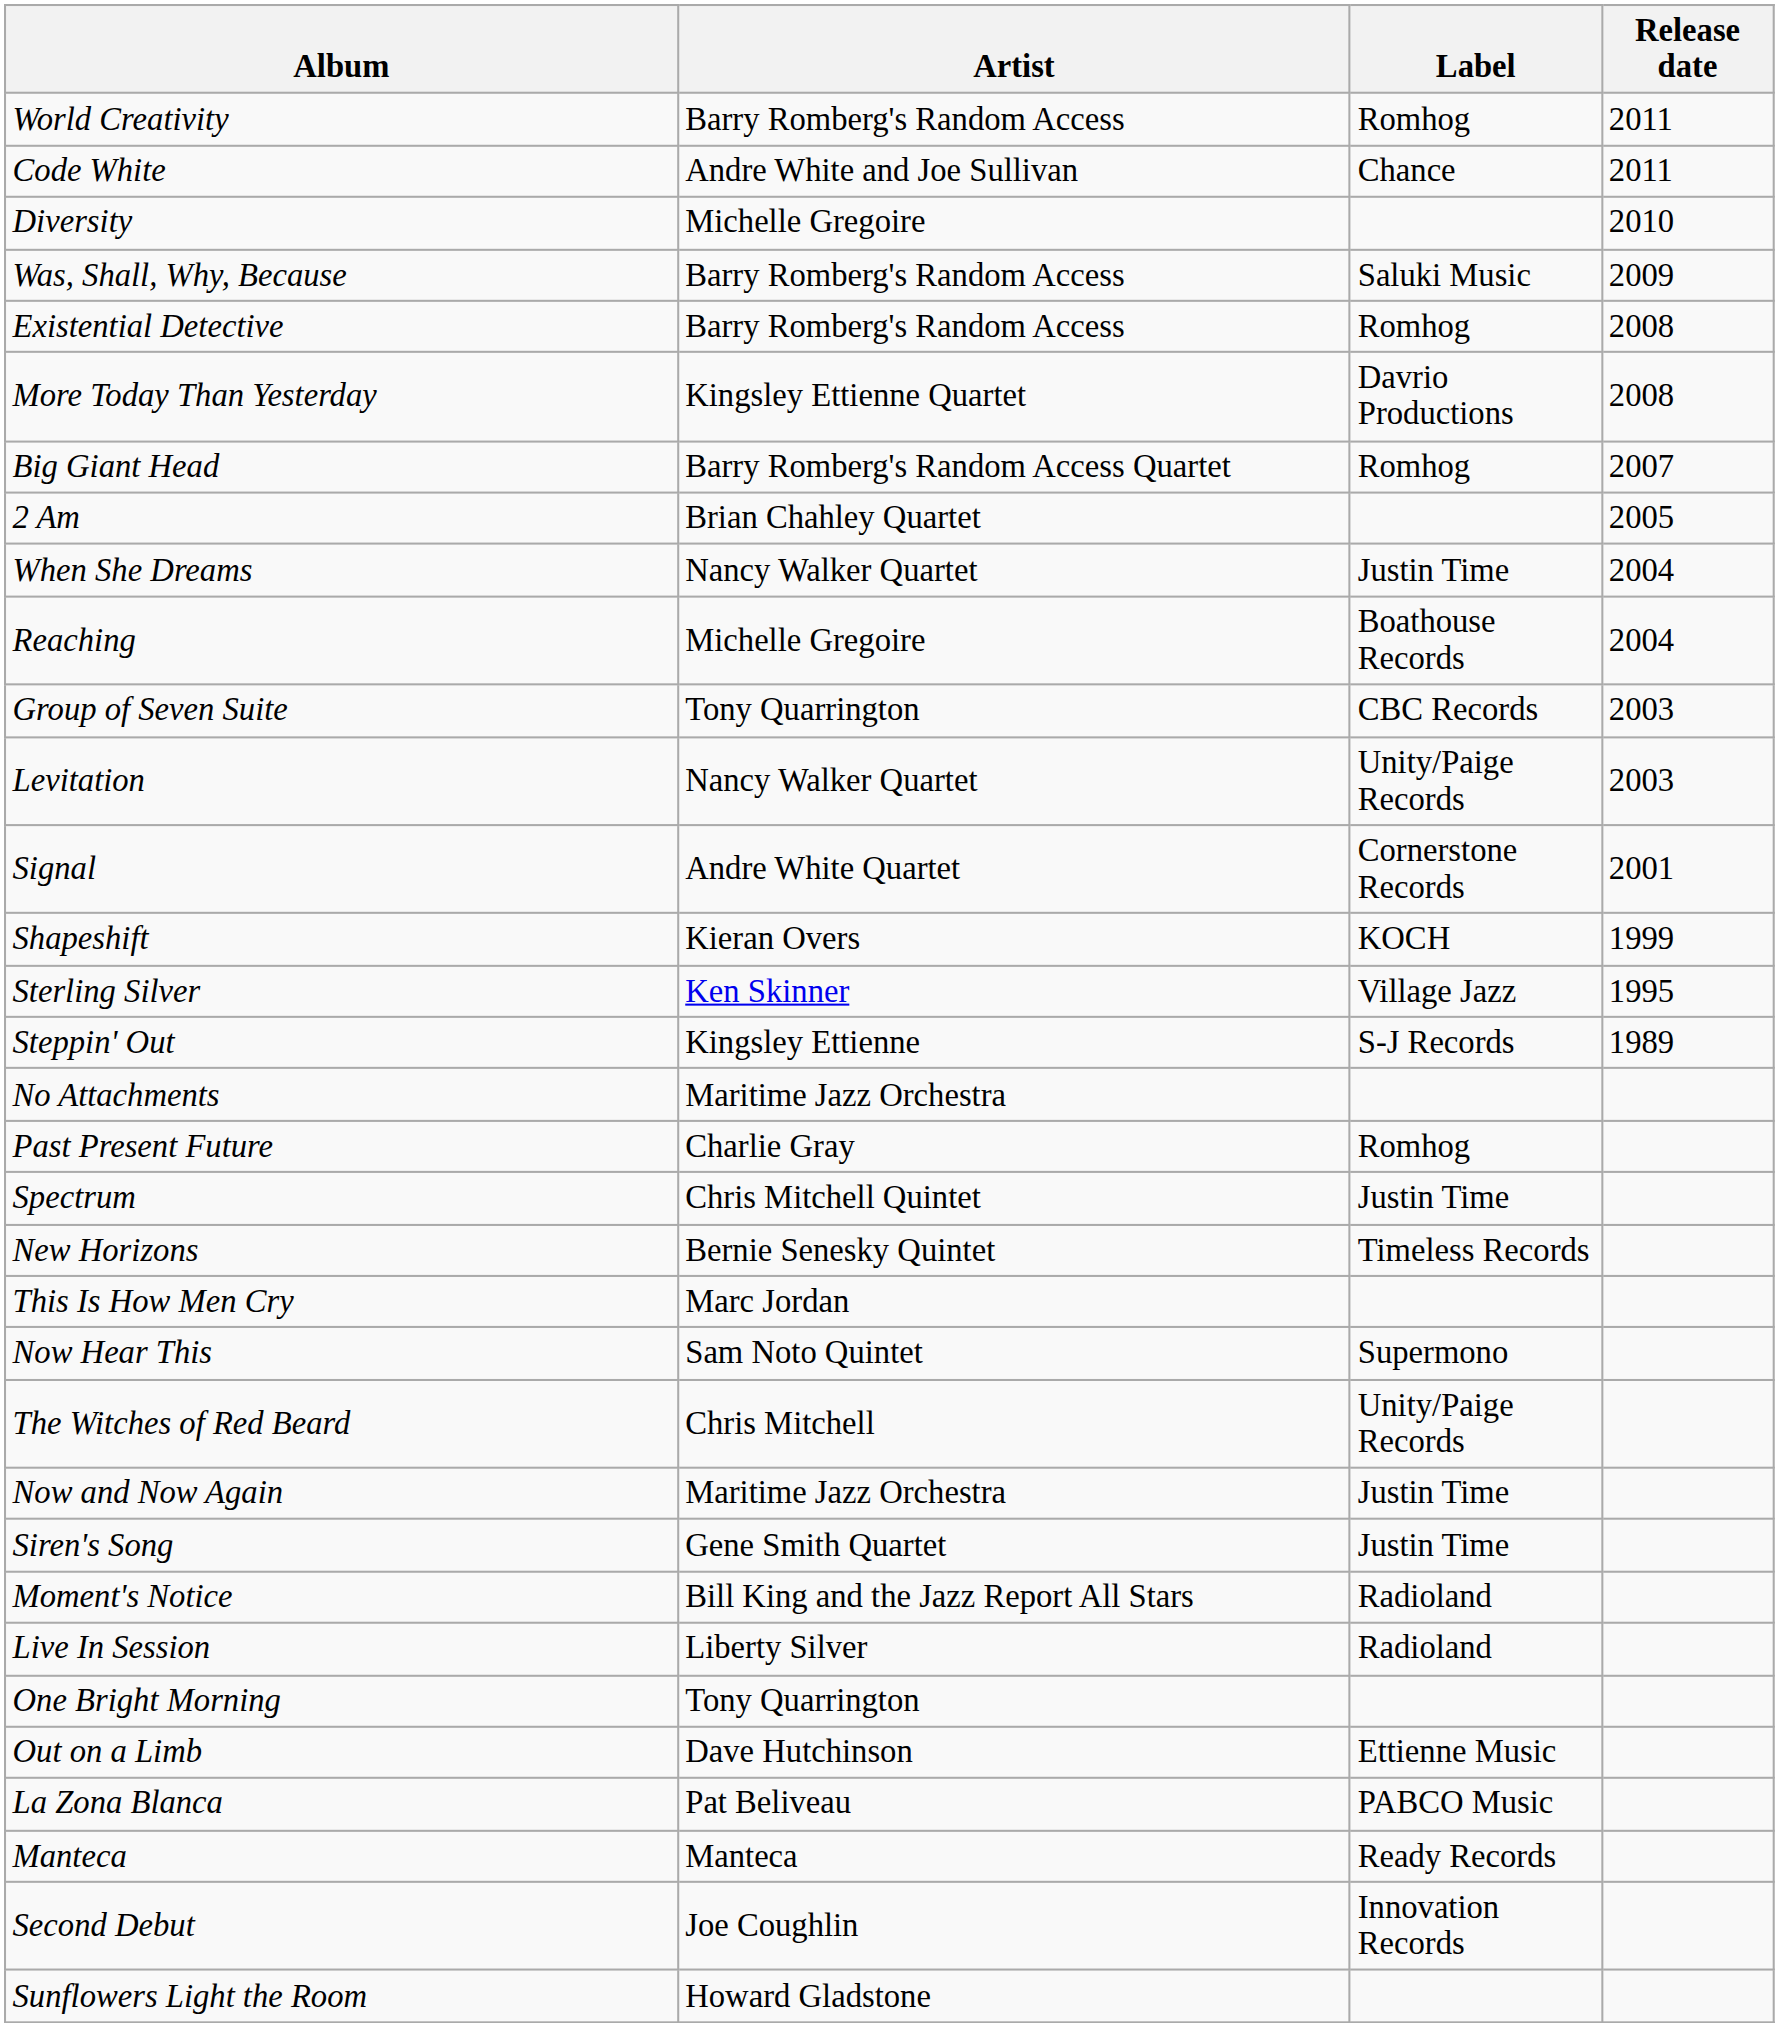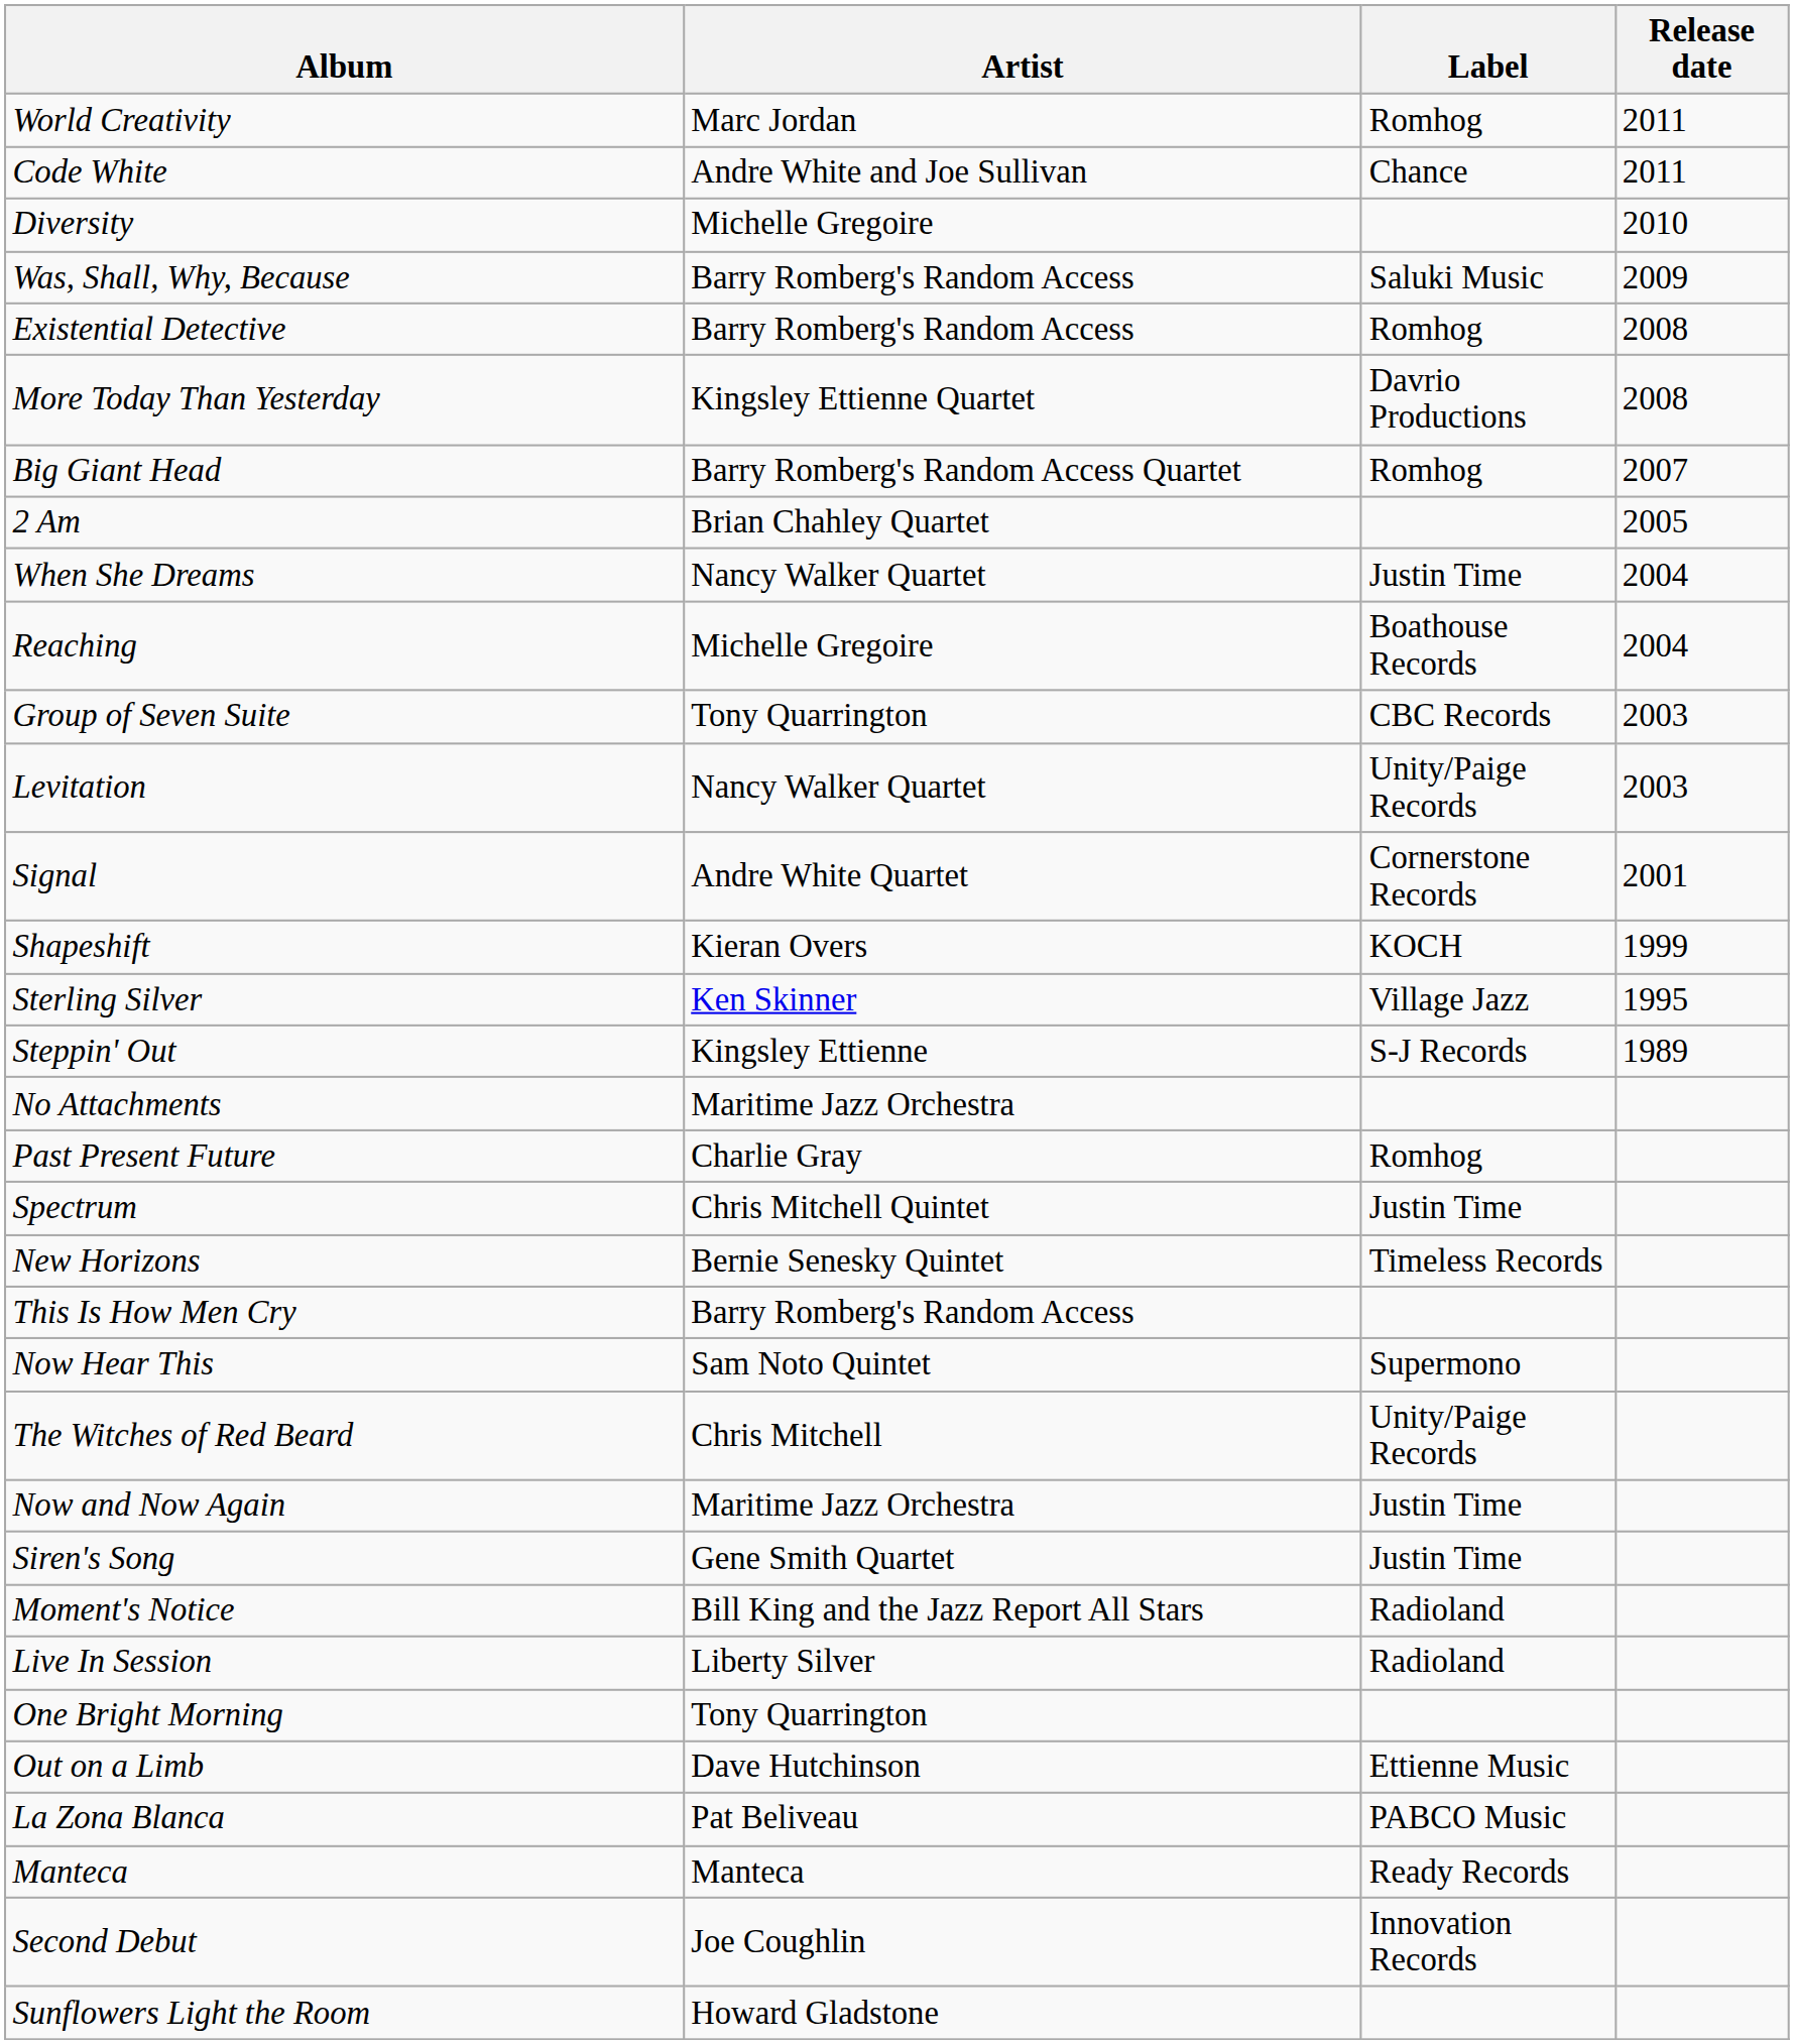 <table class="wikitable sortable">
 <tr>
 <th style="vertical-align:bottom; text-align:center; width:350px;">Album</th>
 <th style="vertical-align:bottom; text-align:center; width:350px;">Artist</th>
 <th style="vertical-align:bottom; text-align:center; width:120px;">Label</th>
 <th style="vertical-align:bottom; text-align:center; width:80px;">Release date</th>
 </tr>
 <tr>
 <td><em>World Creativity</em></td>
-<td>Barry Romberg's Random Access</td>
+<td>Marc Jordan</td>
 <td>Romhog</td>
 <td>2011</td>
 </tr>
 <tr>
 <td><em>Code White</em></td>
 <td>Andre White and Joe Sullivan</td>
 <td>Chance</td>
 <td>2011</td>
 </tr>
 <tr>
 <td><em>Diversity</em></td>
 <td>Michelle Gregoire</td>
 <td></td>
 <td>2010</td>
 </tr>
 <tr>
 <td><em>Was, Shall, Why, Because</em></td>
 <td>Barry Romberg's Random Access</td>
 <td>Saluki Music</td>
 <td>2009</td>
 </tr>
 <tr>
 <td><em>Existential Detective</em></td>
 <td>Barry Romberg's Random Access</td>
 <td>Romhog</td>
 <td>2008</td>
 </tr>
 <tr>
 <td><em>More Today Than Yesterday</em></td>
 <td>Kingsley Ettienne Quartet</td>
 <td>Davrio Productions</td>
 <td>2008</td>
 </tr>
 <tr>
 <td><em>Big Giant Head</em></td>
 <td>Barry Romberg's Random Access Quartet</td>
 <td>Romhog</td>
 <td>2007</td>
 </tr>
 <tr>
 <td><em>2 Am</em></td>
 <td>Brian Chahley Quartet</td>
 <td></td>
 <td>2005</td>
 </tr>
 <tr>
 <td><em>When She Dreams</em></td>
 <td>Nancy Walker Quartet</td>
 <td>Justin Time</td>
 <td>2004</td>
 </tr>
 <tr>
 <td><em>Reaching</em></td>
 <td>Michelle Gregoire</td>
 <td>Boathouse Records</td>
 <td>2004</td>
 </tr>
 <tr>
 <td><em>Group of Seven Suite</em></td>
 <td>Tony Quarrington</td>
 <td>CBC Records</td>
 <td>2003</td>
 </tr>
 <tr>
 <td><em>Levitation</em></td>
 <td>Nancy Walker Quartet</td>
 <td>Unity/Paige Records</td>
 <td>2003</td>
 </tr>
 <tr>
 <td><em>Signal</em></td>
 <td>Andre White Quartet</td>
 <td>Cornerstone Records</td>
 <td>2001</td>
 </tr>
 <tr>
 <td><em>Shapeshift</em></td>
 <td>Kieran Overs</td>
 <td>KOCH</td>
 <td>1999</td>
 </tr>
 <tr>
 <td><em>Sterling Silver</em></td>
 <td><a href='#'>Ken Skinner</a></td>
 <td>Village Jazz</td>
 <td>1995</td>
 </tr>
 <tr>
 <td><em>Steppin' Out</em></td>
 <td>Kingsley Ettienne</td>
 <td>S-J Records</td>
 <td>1989</td>
 </tr>
 <tr>
 <td><em>No Attachments</em></td>
 <td>Maritime Jazz Orchestra</td>
 <td></td>
 <td></td>
 </tr>
 <tr>
 <td><em>Past Present Future</em></td>
 <td>Charlie Gray</td>
 <td>Romhog</td>
 <td></td>
 </tr>
 <tr>
 <td><em>Spectrum</em></td>
 <td>Chris Mitchell Quintet</td>
 <td>Justin Time</td>
 <td></td>
 </tr>
 <tr>
 <td><em>New Horizons</em></td>
 <td>Bernie Senesky Quintet</td>
 <td>Timeless Records</td>
 <td></td>
 </tr>
 <tr>
 <td><em>This Is How Men Cry</em></td>
-<td>Marc Jordan</td>
+<td>Barry Romberg's Random Access</td>
 <td></td>
 <td></td>
 </tr>
 <tr>
 <td><em>Now Hear This</em></td>
 <td>Sam Noto Quintet</td>
 <td>Supermono</td>
 <td></td>
 </tr>
 <tr>
 <td><em>The Witches of Red Beard</em></td>
 <td>Chris Mitchell</td>
 <td>Unity/Paige Records</td>
 <td></td>
 </tr>
 <tr>
 <td><em>Now and Now Again</em></td>
 <td>Maritime Jazz Orchestra</td>
 <td>Justin Time</td>
 <td></td>
 </tr>
 <tr>
 <td><em>Siren's Song</em></td>
 <td>Gene Smith Quartet</td>
 <td>Justin Time</td>
 <td></td>
 </tr>
 <tr>
 <td><em>Moment's Notice</em></td>
 <td>Bill King and the Jazz Report All Stars</td>
 <td>Radioland</td>
 <td></td>
 </tr>
 <tr>
 <td><em>Live In Session</em></td>
 <td>Liberty Silver</td>
 <td>Radioland</td>
 <td></td>
 </tr>
 <tr>
 <td><em>One Bright Morning</em></td>
 <td>Tony Quarrington</td>
 <td></td>
 <td></td>
 </tr>
 <tr>
 <td><em>Out on a Limb</em></td>
 <td>Dave Hutchinson</td>
 <td>Ettienne Music</td>
 <td></td>
 </tr>
 <tr>
 <td><em>La Zona Blanca</em></td>
 <td>Pat Beliveau</td>
 <td>PABCO Music</td>
 <td></td>
 </tr>
 <tr>
 <td><em>Manteca</em></td>
 <td>Manteca</td>
 <td>Ready Records</td>
 <td></td>
 </tr>
 <tr>
 <td><em>Second Debut</em></td>
 <td>Joe Coughlin</td>
 <td>Innovation Records</td>
 <td></td>
 </tr>
 <tr>
 <td><em>Sunflowers Light the Room</em></td>
 <td>Howard Gladstone</td>
 <td></td>
 <td></td>
 </tr>
 <tr>
 </tr>
 </table>
